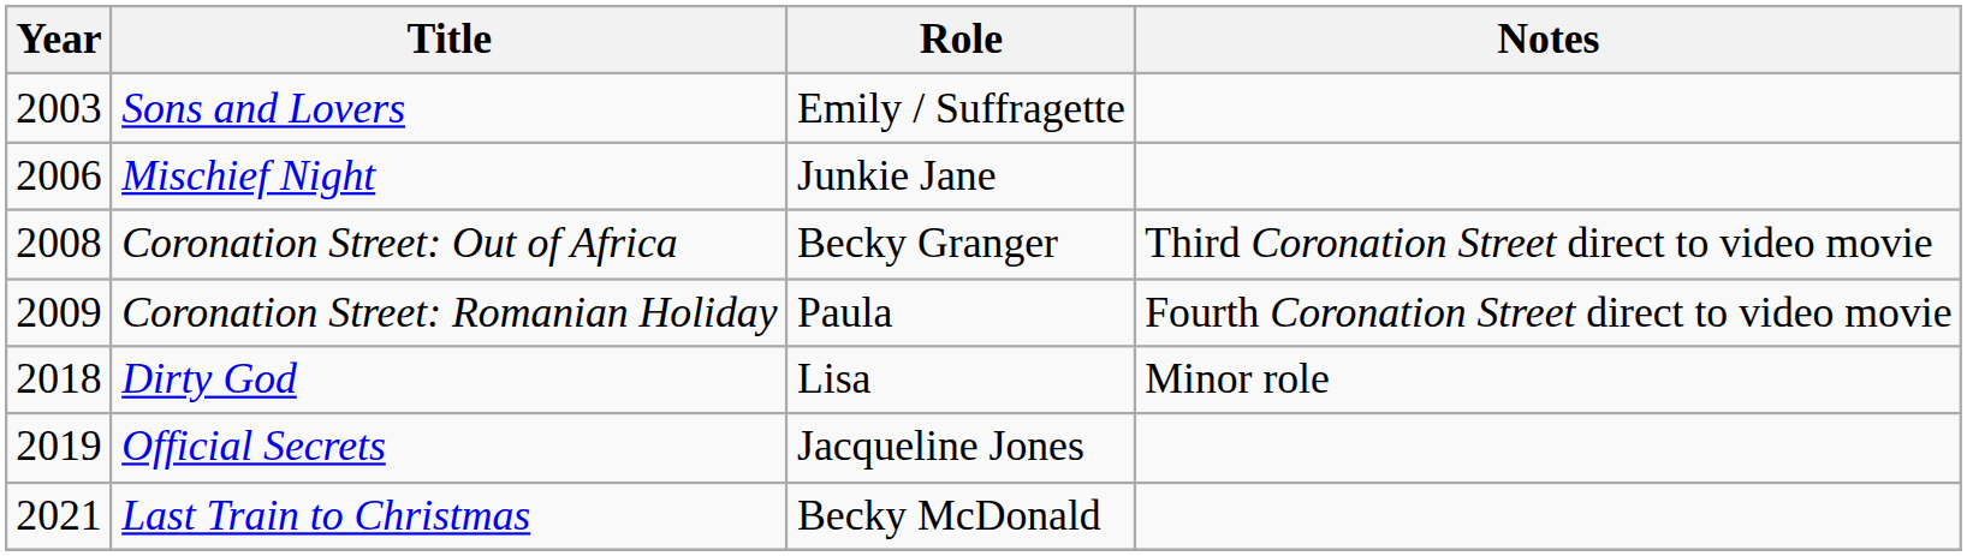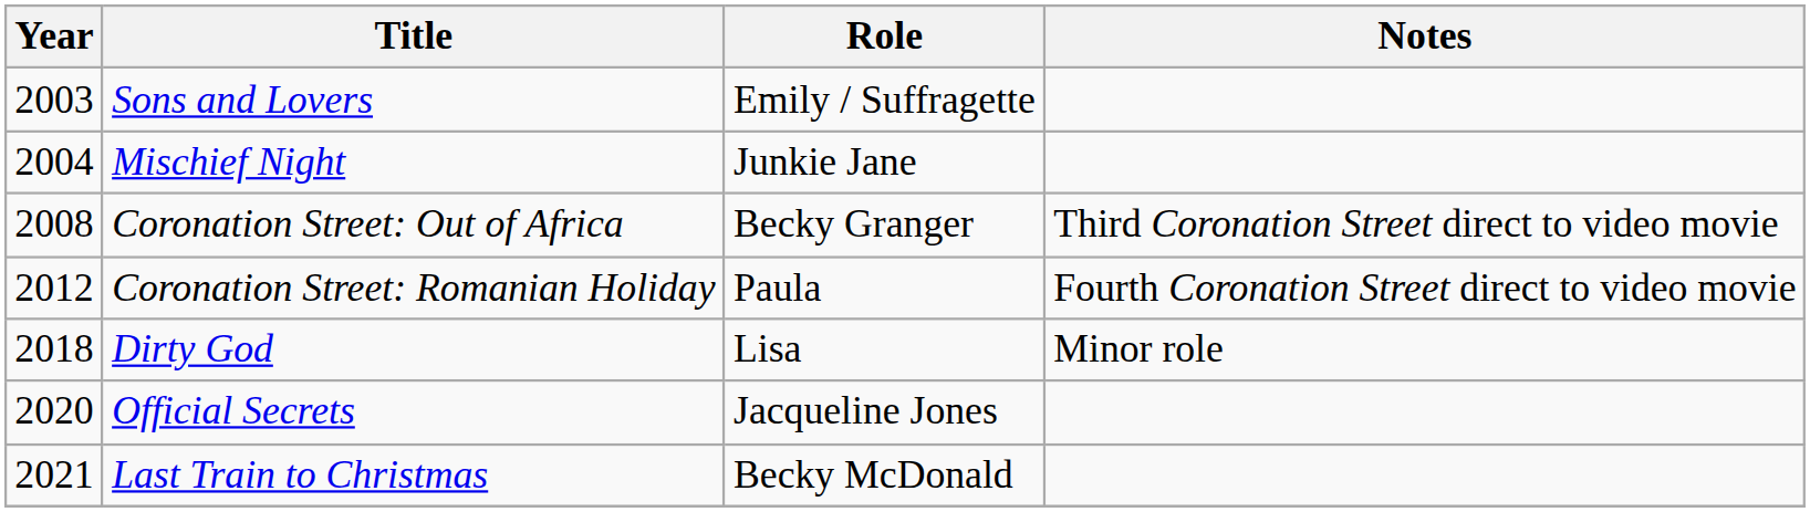 <table class="wikitable">
 <tr>
 <th>Year</th>
 <th>Title</th>
 <th>Role</th>
 <th>Notes</th>
 </tr>
 <tr>
 <td>2003</td>
 <td><em><a href='#'>Sons and Lovers</a></em></td>
 <td>Emily / Suffragette</td>
 <td></td>
 </tr>
 <tr>
-<td>2006</td>
+<td>2004</td>
 <td><em><a href='#'>Mischief Night</a></em></td>
 <td>Junkie Jane</td>
 <td></td>
 </tr>
 <tr>
 <td>2008</td>
 <td><em>Coronation Street: Out of Africa</em></td>
 <td>Becky Granger</td>
 <td>Third <em>Coronation Street</em> direct to video movie</td>
 </tr>
 <tr>
-<td>2009</td>
+<td>2012</td>
 <td><em>Coronation Street: Romanian Holiday</em></td>
 <td>Paula</td>
 <td>Fourth <em>Coronation Street</em> direct to video movie</td>
 </tr>
 <tr>
 <td>2018</td>
 <td><em><a href='#'>Dirty God</a></em></td>
 <td>Lisa</td>
 <td>Minor role</td>
 </tr>
 <tr>
-<td>2019</td>
+<td>2020</td>
 <td><em><a href='#'>Official Secrets</a></em></td>
 <td>Jacqueline Jones</td>
 <td></td>
 </tr>
 <tr>
 <td>2021</td>
 <td><em><a href='#'>Last Train to Christmas</a></em></td>
 <td>Becky McDonald</td>
 <td></td>
 </tr>
 <tr>
 </tr>
 </table>
